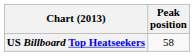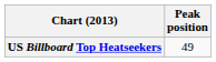 <table class="wikitable sortable" style="text-align: center;">
 <tr>
 <th>Chart (2013)</th>
 <th>Peak<br>position</th>
 </tr>
 <tr>
 <th>US <em>Billboard</em> <a href='#'>Top Heatseekers</a></th>
-<td>58</td>
+<td>49</td>
 </tr>
 </table>
